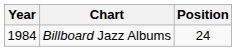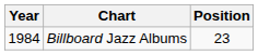 <table class="wikitable">
 <tr>
 <th>Year</th>
 <th>Chart</th>
 <th>Position</th>
 </tr>
 <tr>
 <td>1984</td>
 <td><em>Billboard</em> Jazz Albums</td>
-<td align="center">24</td>
+<td align="center">23</td>
 </tr>
 </table>
